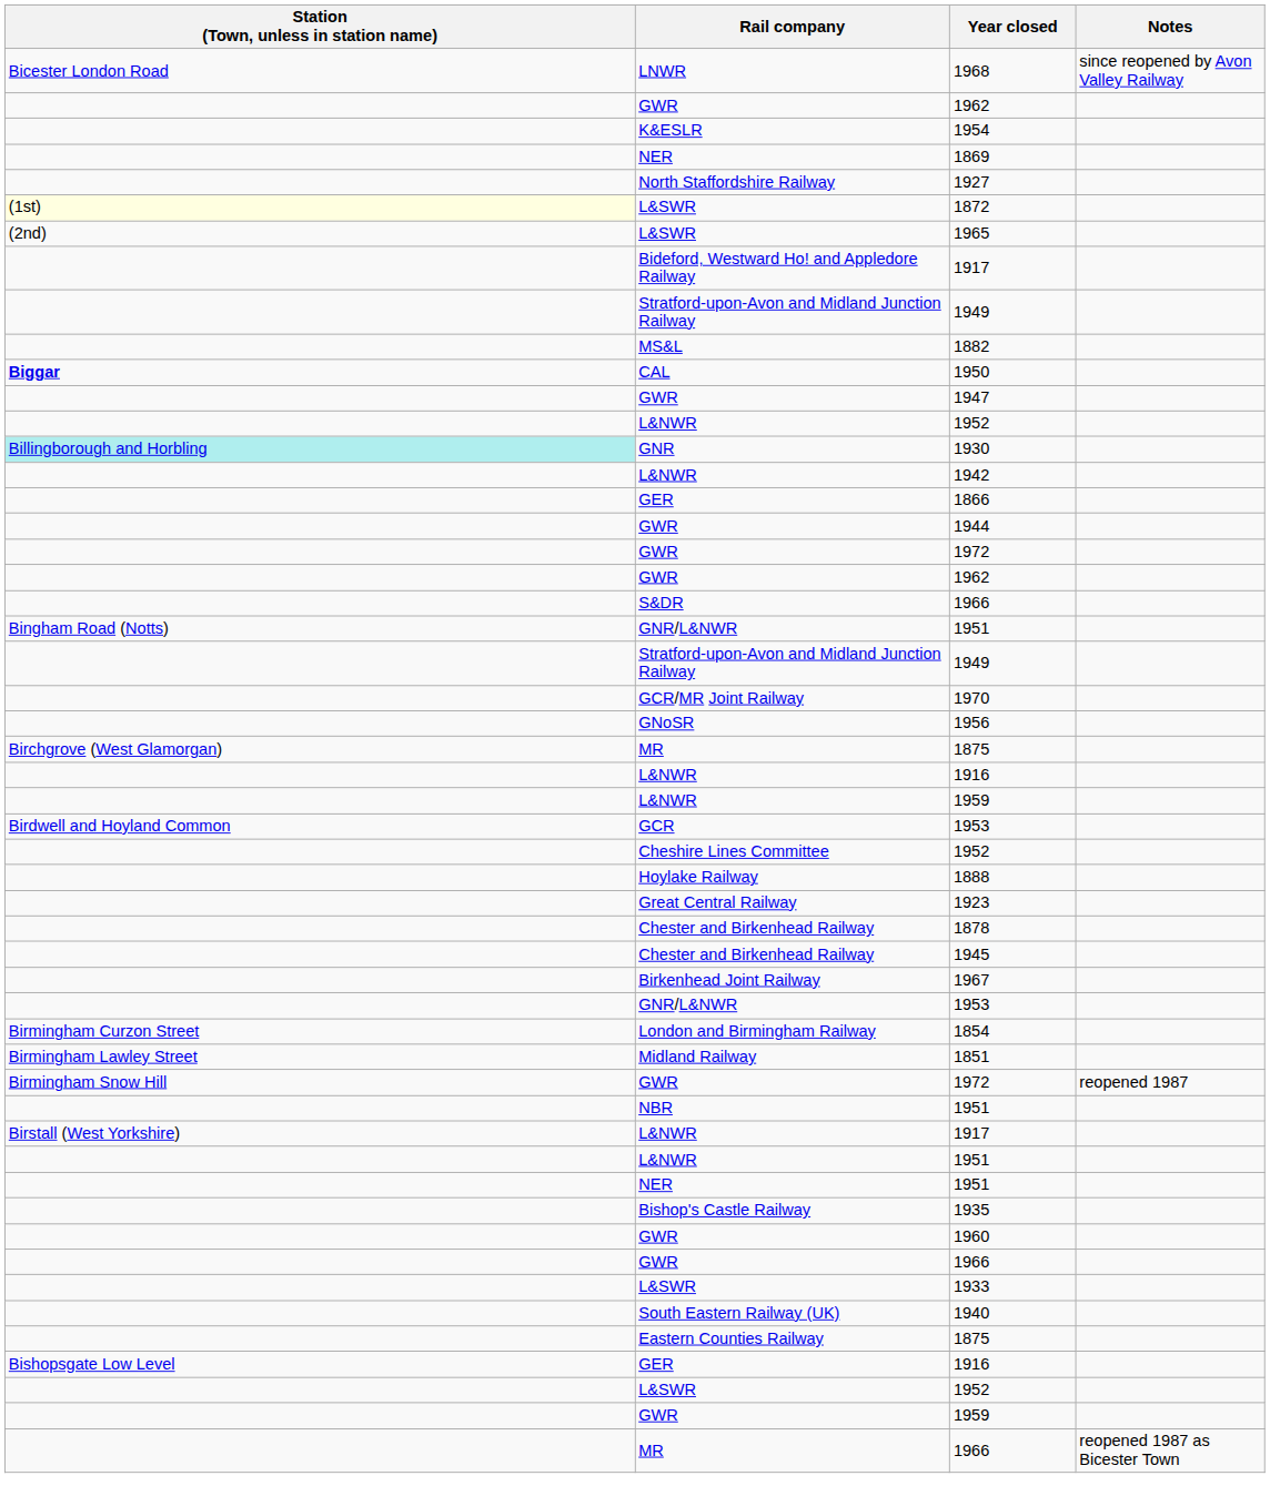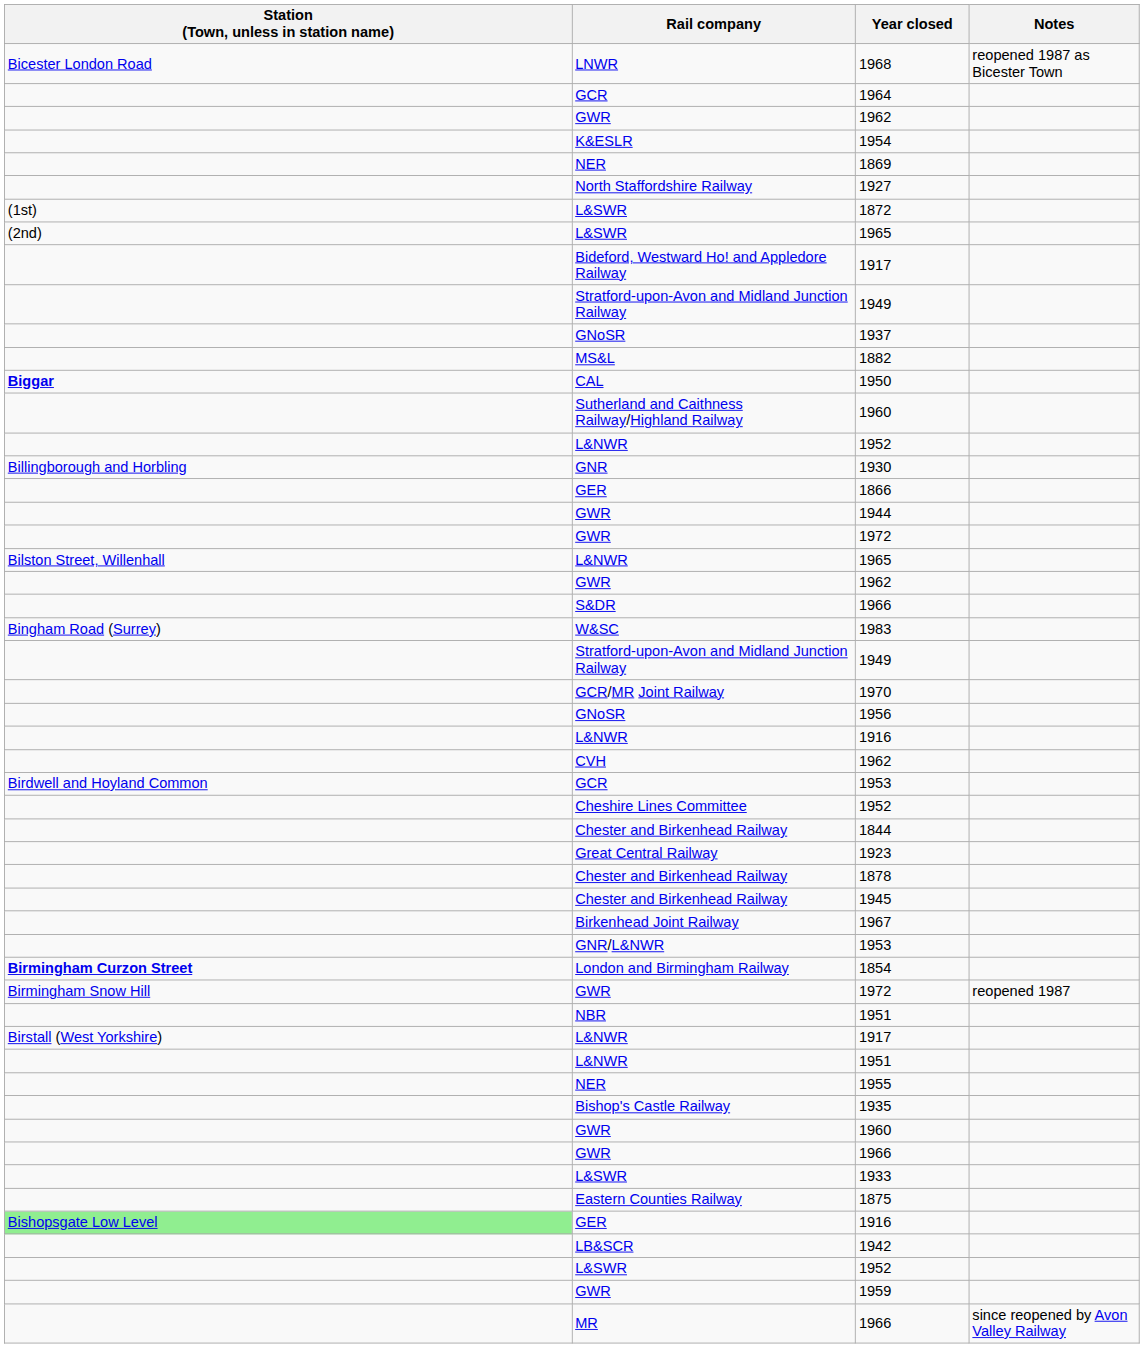 <table class="wikitable sortable">
 <tr>
 <th style="width:50%">Station<br>(Town, unless in station name)</th>
 <th style="width:25%">Rail company</th>
 <th style="width:10%">Year closed</th>
 <th style="width:20%">Notes</th>
 </tr>
 <tr>
 <td><a href='#'>Bicester London Road</a></td>
 <td><a href='#'>LNWR</a></td>
 <td>1968</td>
-<td>since reopened by <a href='#'>Avon Valley Railway</a></td>
+<td>reopened 1987 as Bicester Town</td>
+</tr>
+<tr>
+<td></td>
+<td><a href='#'>GCR</a></td>
+<td>1964</td>
+<td></td>
 </tr>
 <tr>
 <td></td>
 <td><a href='#'>GWR</a></td>
 <td>1962</td>
 <td></td>
 </tr>
 <tr>
 <td></td>
 <td><a href='#'>K&ESLR</a></td>
 <td>1954</td>
 <td></td>
 </tr>
 <tr>
 <td></td>
 <td><a href='#'>NER</a></td>
 <td>1869</td>
 <td></td>
 </tr>
 <tr>
 <td></td>
 <td><a href='#'>North Staffordshire Railway</a></td>
 <td>1927</td>
 <td></td>
 </tr>
 <tr>
-<td style="background: lightyellow;"> (1st)</td>
+<td> (1st)</td>
 <td><a href='#'>L&SWR</a></td>
 <td>1872</td>
 <td></td>
 </tr>
 <tr>
 <td> (2nd)</td>
 <td><a href='#'>L&SWR</a></td>
 <td>1965</td>
 <td></td>
 </tr>
 <tr>
 <td></td>
 <td><a href='#'>Bideford, Westward Ho! and Appledore Railway</a></td>
 <td>1917</td>
 <td></td>
 </tr>
 <tr>
 <td></td>
 <td><a href='#'>Stratford-upon-Avon and Midland Junction Railway</a></td>
 <td>1949</td>
 <td></td>
 </tr>
 <tr>
 <td></td>
+<td><a href='#'>GNoSR</a></td>
+<td>1937</td>
+<td></td>
+</tr>
+<tr>
+<td></td>
 <td><a href='#'>MS&L</a></td>
 <td>1882</td>
 <td></td>
 </tr>
 <tr>
 <td><strong><a href='#'>Biggar</a></strong></td>
 <td><a href='#'>CAL</a></td>
 <td>1950</td>
 <td></td>
 </tr>
 <tr>
 <td></td>
-<td><a href='#'>GWR</a></td>
-<td>1947</td>
+<td><a href='#'>Sutherland and Caithness Railway</a>/<a href='#'>Highland Railway</a></td>
+<td>1960</td>
 <td></td>
 </tr>
 <tr>
 <td></td>
 <td><a href='#'>L&NWR</a></td>
 <td>1952</td>
 <td></td>
 </tr>
 <tr>
-<td style="background: paleturquoise;"><a href='#'>Billingborough and Horbling</a></td>
+<td><a href='#'>Billingborough and Horbling</a></td>
 <td><a href='#'>GNR</a></td>
 <td>1930</td>
-<td></td>
-</tr>
-<tr>
-<td></td>
-<td><a href='#'>L&NWR</a></td>
-<td>1942</td>
 <td></td>
 </tr>
 <tr>
 <td></td>
 <td><a href='#'>GER</a></td>
 <td>1866</td>
 <td></td>
 </tr>
 <tr>
 <td></td>
 <td><a href='#'>GWR</a></td>
 <td>1944</td>
 <td></td>
 </tr>
 <tr>
 <td></td>
 <td><a href='#'>GWR</a></td>
 <td>1972</td>
 <td></td>
 </tr>
 <tr>
+<td><a href='#'>Bilston Street, Willenhall</a></td>
+<td><a href='#'>L&NWR</a></td>
+<td>1965</td>
+<td></td>
+</tr>
+<tr>
 <td></td>
 <td><a href='#'>GWR</a></td>
 <td>1962</td>
 <td></td>
 </tr>
 <tr>
 <td></td>
 <td><a href='#'>S&DR</a></td>
 <td>1966</td>
 <td></td>
 </tr>
 <tr>
-<td><a href='#'>Bingham Road</a> (<a href='#'>Notts</a>)</td>
-<td><a href='#'>GNR</a>/<a href='#'>L&NWR</a></td>
-<td>1951</td>
+<td><a href='#'>Bingham Road</a> (<a href='#'>Surrey</a>)</td>
+<td><a href='#'>W&SC</a></td>
+<td>1983</td>
 <td></td>
 </tr>
 <tr>
 <td></td>
 <td><a href='#'>Stratford-upon-Avon and Midland Junction Railway</a></td>
 <td>1949</td>
 <td></td>
 </tr>
 <tr>
 <td></td>
 <td><a href='#'>GCR</a>/<a href='#'>MR</a> <a href='#'>Joint Railway</a></td>
 <td>1970</td>
 <td></td>
 </tr>
 <tr>
 <td></td>
 <td><a href='#'>GNoSR</a></td>
 <td>1956</td>
 <td></td>
 </tr>
 <tr>
-<td><a href='#'>Birchgrove</a> (<a href='#'>West Glamorgan</a>)</td>
-<td><a href='#'>MR</a></td>
-<td>1875</td>
-<td></td>
-</tr>
-<tr>
 <td></td>
 <td><a href='#'>L&NWR</a></td>
 <td>1916</td>
 <td></td>
 </tr>
 <tr>
 <td></td>
-<td><a href='#'>L&NWR</a></td>
-<td>1959</td>
+<td><a href='#'>CVH</a></td>
+<td>1962</td>
 <td></td>
 </tr>
 <tr>
 <td><a href='#'>Birdwell and Hoyland Common</a></td>
 <td><a href='#'>GCR</a></td>
 <td>1953</td>
 <td></td>
 </tr>
 <tr>
 <td></td>
 <td><a href='#'>Cheshire Lines Committee</a></td>
 <td>1952</td>
 <td></td>
 </tr>
 <tr>
 <td></td>
-<td><a href='#'>Hoylake Railway</a></td>
-<td>1888</td>
+<td><a href='#'>Chester and Birkenhead Railway</a></td>
+<td>1844</td>
 <td></td>
 </tr>
 <tr>
 <td></td>
 <td><a href='#'>Great Central Railway</a></td>
 <td>1923</td>
 <td></td>
 </tr>
 <tr>
 <td></td>
 <td><a href='#'>Chester and Birkenhead Railway</a></td>
 <td>1878</td>
 <td></td>
 </tr>
 <tr>
 <td></td>
 <td><a href='#'>Chester and Birkenhead Railway</a></td>
 <td>1945</td>
 <td></td>
 </tr>
 <tr>
 <td></td>
 <td><a href='#'>Birkenhead Joint Railway</a></td>
 <td>1967</td>
 <td></td>
 </tr>
 <tr>
 <td></td>
 <td><a href='#'>GNR</a>/<a href='#'>L&NWR</a></td>
 <td>1953</td>
 <td></td>
 </tr>
 <tr>
-<td><a href='#'>Birmingham Curzon Street</a></td>
+<td><strong><a href='#'>Birmingham Curzon Street</a></strong></td>
 <td><a href='#'>London and Birmingham Railway</a></td>
 <td>1854</td>
-<td></td>
-</tr>
-<tr>
-<td><a href='#'>Birmingham Lawley Street</a></td>
-<td><a href='#'>Midland Railway</a></td>
-<td>1851</td>
 <td></td>
 </tr>
 <tr>
 <td><a href='#'>Birmingham Snow Hill</a></td>
 <td><a href='#'>GWR</a></td>
 <td>1972</td>
 <td>reopened 1987</td>
 </tr>
 <tr>
 <td></td>
 <td><a href='#'>NBR</a></td>
 <td>1951</td>
 <td></td>
 </tr>
 <tr>
 <td><a href='#'>Birstall</a> (<a href='#'>West Yorkshire</a>)</td>
 <td><a href='#'>L&NWR</a></td>
 <td>1917</td>
 <td></td>
 </tr>
 <tr>
 <td></td>
 <td><a href='#'>L&NWR</a></td>
 <td>1951</td>
 <td></td>
 </tr>
 <tr>
 <td></td>
 <td><a href='#'>NER</a></td>
-<td>1951</td>
+<td>1955</td>
 <td></td>
 </tr>
 <tr>
 <td></td>
 <td><a href='#'>Bishop's Castle Railway</a></td>
 <td>1935</td>
 <td></td>
 </tr>
 <tr>
 <td></td>
 <td><a href='#'>GWR</a></td>
 <td>1960</td>
 <td></td>
 </tr>
 <tr>
 <td></td>
 <td><a href='#'>GWR</a></td>
 <td>1966</td>
 <td></td>
 </tr>
 <tr>
 <td></td>
 <td><a href='#'>L&SWR</a></td>
 <td>1933</td>
 <td></td>
 </tr>
 <tr>
 <td></td>
-<td><a href='#'>South Eastern Railway (UK)</a></td>
-<td>1940</td>
-<td></td>
-</tr>
-<tr>
-<td></td>
 <td><a href='#'>Eastern Counties Railway</a></td>
 <td>1875</td>
 <td></td>
 </tr>
 <tr>
-<td><a href='#'>Bishopsgate Low Level</a></td>
+<td style="background: lightgreen;"><a href='#'>Bishopsgate Low Level</a></td>
 <td><a href='#'>GER</a></td>
 <td>1916</td>
+<td></td>
+</tr>
+<tr>
+<td></td>
+<td><a href='#'>LB&SCR</a></td>
+<td>1942</td>
 <td></td>
 </tr>
 <tr>
 <td></td>
 <td><a href='#'>L&SWR</a></td>
 <td>1952</td>
 <td></td>
 </tr>
 <tr>
 <td></td>
 <td><a href='#'>GWR</a></td>
 <td>1959</td>
 <td></td>
 </tr>
 <tr>
 <td></td>
 <td><a href='#'>MR</a></td>
 <td>1966</td>
-<td>reopened 1987 as Bicester Town</td>
+<td>since reopened by <a href='#'>Avon Valley Railway</a></td>
 </tr>
 </table>
